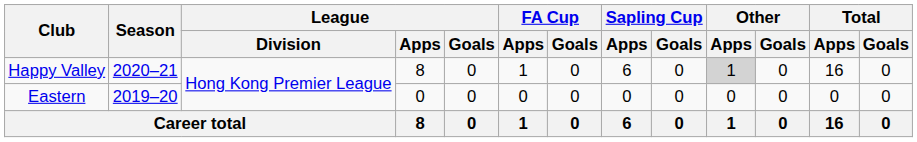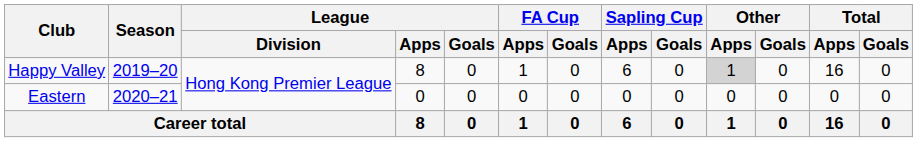 <table class="wikitable" style="text-align: center">
 <tr>
 <th rowspan="2">Club</th>
 <th rowspan="2">Season</th>
 <th colspan="3">League</th>
 <th colspan="2"><a href='#'>FA Cup</a></th>
 <th colspan="2"><a href='#'>Sapling Cup</a></th>
 <th colspan="2">Other</th>
 <th colspan="2">Total</th>
 </tr>
 <tr>
 <th>Division</th>
 <th>Apps</th>
 <th>Goals</th>
 <th>Apps</th>
 <th>Goals</th>
 <th>Apps</th>
 <th>Goals</th>
 <th>Apps</th>
 <th>Goals</th>
 <th>Apps</th>
 <th>Goals</th>
 </tr>
 <tr>
 <td><a href='#'>Happy Valley</a></td>
-<td><a href='#'>2020–21</a></td>
+<td><a href='#'>2019–20</a></td>
 <td rowspan="2"><a href='#'>Hong Kong Premier League</a></td>
 <td>8</td>
 <td>0</td>
 <td>1</td>
 <td>0</td>
 <td>6</td>
 <td>0</td>
 <td style="background: lightgrey;">1</td>
 <td>0</td>
 <td>16</td>
 <td>0</td>
 </tr>
 <tr>
 <td><a href='#'>Eastern</a></td>
-<td><a href='#'>2019–20</a></td>
+<td><a href='#'>2020–21</a></td>
 <td>0</td>
 <td>0</td>
 <td>0</td>
 <td>0</td>
 <td>0</td>
 <td>0</td>
 <td>0</td>
 <td>0</td>
 <td>0</td>
 <td>0</td>
 </tr>
 <tr>
 <th colspan="3">Career total</th>
 <th>8</th>
 <th>0</th>
 <th>1</th>
 <th>0</th>
 <th>6</th>
 <th>0</th>
 <th>1</th>
 <th>0</th>
 <th>16</th>
 <th>0</th>
 </tr>
 </table>
